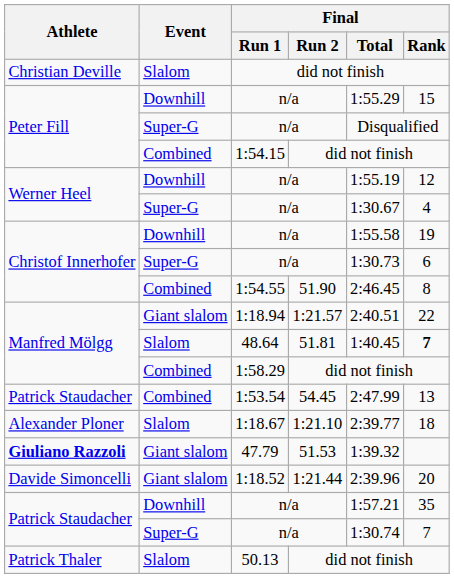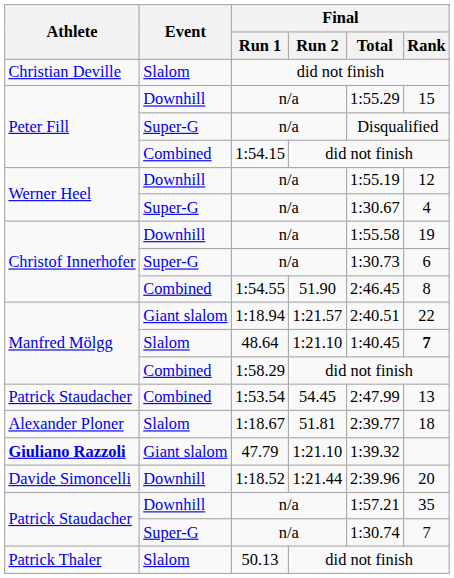 <table class="wikitable" style="font-size:90%">
 <tr>
 <th rowspan="2">Athlete</th>
 <th rowspan="2">Event</th>
 <th colspan="4">Final</th>
 </tr>
 <tr>
 <th>Run 1</th>
 <th>Run 2</th>
 <th>Total</th>
 <th>Rank</th>
 </tr>
 <tr align=center>
 <td align=left><a href='#'>Christian Deville</a></td>
 <td align=left><a href='#'>Slalom</a></td>
 <td colspan=4>did not finish</td>
 </tr>
 <tr align=center>
 <td align=left rowspan=3><a href='#'>Peter Fill</a></td>
 <td align=left><a href='#'>Downhill</a></td>
 <td colspan=2>n/a</td>
 <td>1:55.29</td>
 <td>15</td>
 </tr>
 <tr align=center>
 <td align=left><a href='#'>Super-G</a></td>
 <td colspan=2>n/a</td>
 <td colspan=2>Disqualified</td>
 </tr>
 <tr align=center>
 <td align=left><a href='#'>Combined</a></td>
 <td>1:54.15</td>
 <td colspan=3>did not finish</td>
 </tr>
 <tr align=center>
 <td align=left rowspan=2><a href='#'>Werner Heel</a></td>
 <td align=left><a href='#'>Downhill</a></td>
 <td colspan=2>n/a</td>
 <td>1:55.19</td>
 <td>12</td>
 </tr>
 <tr align=center>
 <td align=left><a href='#'>Super-G</a></td>
 <td colspan=2>n/a</td>
 <td>1:30.67</td>
 <td>4</td>
 </tr>
 <tr align=center>
 <td align=left rowspan=3><a href='#'>Christof Innerhofer</a></td>
 <td align=left><a href='#'>Downhill</a></td>
 <td colspan=2>n/a</td>
 <td>1:55.58</td>
 <td>19</td>
 </tr>
 <tr align=center>
 <td align=left><a href='#'>Super-G</a></td>
 <td colspan=2>n/a</td>
 <td>1:30.73</td>
 <td>6</td>
 </tr>
 <tr align=center>
 <td align=left><a href='#'>Combined</a></td>
 <td>1:54.55</td>
 <td>51.90</td>
 <td>2:46.45</td>
 <td>8</td>
 </tr>
 <tr align=center>
 <td rowspan=3 align=left><a href='#'>Manfred Mölgg</a></td>
 <td align=left><a href='#'>Giant slalom</a></td>
 <td>1:18.94</td>
 <td>1:21.57</td>
 <td>2:40.51</td>
 <td>22</td>
 </tr>
 <tr align=center>
 <td align=left><a href='#'>Slalom</a></td>
 <td>48.64</td>
-<td>51.81</td>
+<td>1:21.10</td>
 <td>1:40.45</td>
 <td><strong>7</strong></td>
 </tr>
 <tr align=center>
 <td align=left><a href='#'>Combined</a></td>
 <td>1:58.29</td>
 <td colspan=3>did not finish</td>
 </tr>
 <tr align=center>
 <td align=left><a href='#'>Patrick Staudacher</a></td>
 <td align=left><a href='#'>Combined</a></td>
 <td>1:53.54</td>
 <td>54.45</td>
 <td>2:47.99</td>
 <td>13</td>
 </tr>
 <tr align=center>
 <td align=left><a href='#'>Alexander Ploner</a></td>
 <td align=left><a href='#'>Slalom</a></td>
 <td>1:18.67</td>
-<td>1:21.10</td>
+<td>51.81</td>
 <td>2:39.77</td>
 <td>18</td>
 </tr>
 <tr align=center>
 <td align=left><strong><a href='#'>Giuliano Razzoli</a></strong></td>
 <td align=left><a href='#'>Giant slalom</a></td>
 <td>47.79</td>
-<td>51.53</td>
+<td>1:21.10</td>
 <td>1:39.32</td>
 <td></td>
 </tr>
 <tr align=center>
 <td align=left><a href='#'>Davide Simoncelli</a></td>
-<td align=left><a href='#'>Giant slalom</a></td>
+<td align=left><a href='#'>Downhill</a></td>
 <td>1:18.52</td>
 <td>1:21.44</td>
 <td>2:39.96</td>
 <td>20</td>
 </tr>
 <tr align=center>
 <td align=left rowspan=2><a href='#'>Patrick Staudacher</a></td>
 <td align=left><a href='#'>Downhill</a></td>
 <td colspan=2>n/a</td>
 <td>1:57.21</td>
 <td>35</td>
 </tr>
 <tr align=center>
 <td align=left><a href='#'>Super-G</a></td>
 <td colspan=2>n/a</td>
 <td>1:30.74</td>
 <td>7</td>
 </tr>
 <tr align=center>
 <td align=left><a href='#'>Patrick Thaler</a></td>
 <td align=left><a href='#'>Slalom</a></td>
 <td>50.13</td>
 <td colspan=3>did not finish</td>
 </tr>
 </table>
